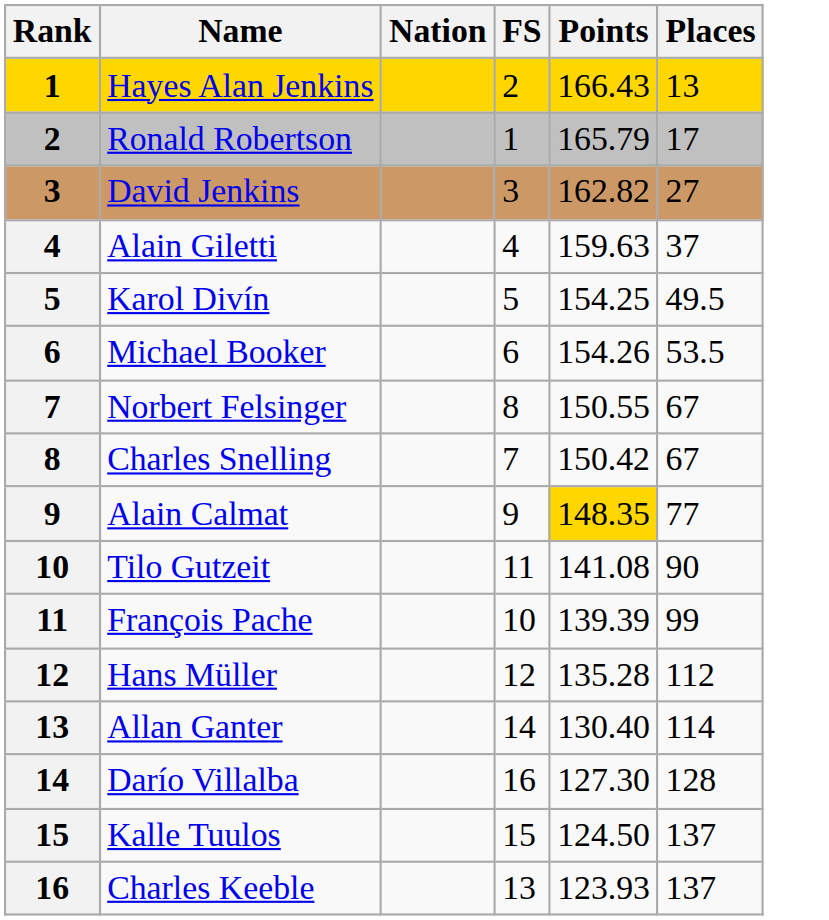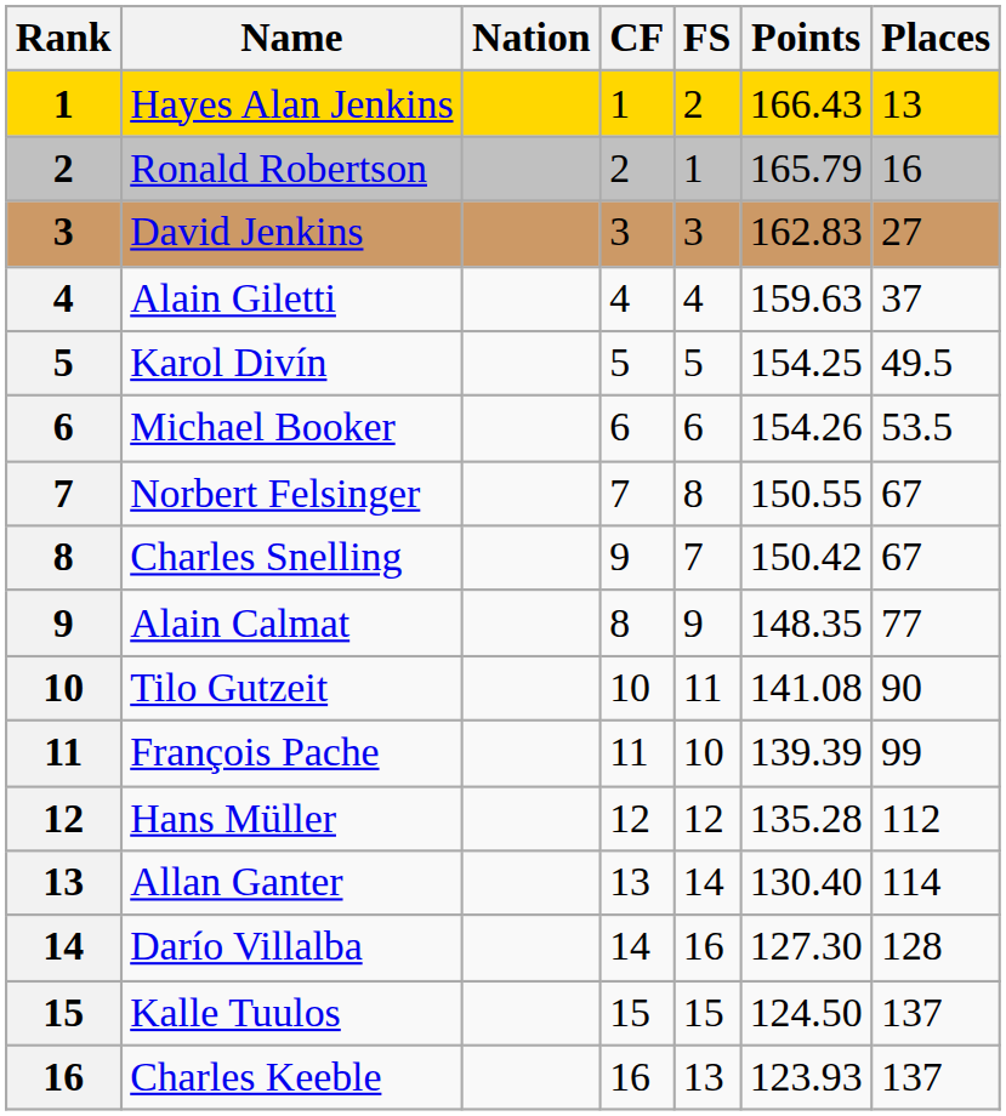 <table class="wikitable">
 <tr>
 <th>Rank</th>
 <th>Name</th>
 <th>Nation</th>
+<th>CF</th>
 <th>FS</th>
 <th>Points</th>
 <th>Places</th>
 </tr>
 <tr bgcolor="gold">
 <td align="center"><strong>1</strong></td>
 <td><a href='#'>Hayes Alan Jenkins</a></td>
 <td></td>
+<td>1</td>
 <td>2</td>
 <td>166.43</td>
 <td>13</td>
 </tr>
 <tr bgcolor="silver">
 <td align="center"><strong>2</strong></td>
 <td><a href='#'>Ronald Robertson</a></td>
 <td></td>
+<td>2</td>
 <td>1</td>
 <td>165.79</td>
-<td>17</td>
+<td>16</td>
 </tr>
 <tr bgcolor="cc9966">
 <td align="center"><strong>3</strong></td>
 <td><a href='#'>David Jenkins</a></td>
 <td></td>
 <td>3</td>
-<td>162.82</td>
+<td>3</td>
+<td>162.83</td>
 <td>27</td>
 </tr>
 <tr>
 <th>4</th>
 <td><a href='#'>Alain Giletti</a></td>
 <td></td>
+<td>4</td>
 <td>4</td>
 <td>159.63</td>
 <td>37</td>
 </tr>
 <tr>
 <th>5</th>
 <td><a href='#'>Karol Divín</a></td>
 <td></td>
 <td>5</td>
+<td>5</td>
 <td>154.25</td>
 <td>49.5</td>
 </tr>
 <tr>
 <th>6</th>
 <td><a href='#'>Michael Booker</a></td>
 <td></td>
 <td>6</td>
+<td>6</td>
 <td>154.26</td>
 <td>53.5</td>
 </tr>
 <tr>
 <th>7</th>
 <td><a href='#'>Norbert Felsinger</a></td>
 <td></td>
+<td>7</td>
 <td>8</td>
 <td>150.55</td>
 <td>67</td>
 </tr>
 <tr>
 <th>8</th>
 <td><a href='#'>Charles Snelling</a></td>
 <td></td>
+<td>9</td>
 <td>7</td>
 <td>150.42</td>
 <td>67</td>
 </tr>
 <tr>
 <th>9</th>
 <td><a href='#'>Alain Calmat</a></td>
 <td></td>
+<td>8</td>
 <td>9</td>
-<td style="background: gold;">148.35</td>
+<td>148.35</td>
 <td>77</td>
 </tr>
 <tr>
 <th>10</th>
 <td><a href='#'>Tilo Gutzeit</a></td>
 <td></td>
+<td>10</td>
 <td>11</td>
 <td>141.08</td>
 <td>90</td>
 </tr>
 <tr>
 <th>11</th>
 <td><a href='#'>François Pache</a></td>
 <td></td>
+<td>11</td>
 <td>10</td>
 <td>139.39</td>
 <td>99</td>
 </tr>
 <tr>
 <th>12</th>
 <td><a href='#'>Hans Müller</a></td>
 <td></td>
 <td>12</td>
+<td>12</td>
 <td>135.28</td>
 <td>112</td>
 </tr>
 <tr>
 <th>13</th>
 <td><a href='#'>Allan Ganter</a></td>
 <td></td>
+<td>13</td>
 <td>14</td>
 <td>130.40</td>
 <td>114</td>
 </tr>
 <tr>
 <th>14</th>
 <td><a href='#'>Darío Villalba</a></td>
 <td></td>
+<td>14</td>
 <td>16</td>
 <td>127.30</td>
 <td>128</td>
 </tr>
 <tr>
 <th>15</th>
 <td><a href='#'>Kalle Tuulos</a></td>
 <td></td>
 <td>15</td>
+<td>15</td>
 <td>124.50</td>
 <td>137</td>
 </tr>
 <tr>
 <th>16</th>
 <td><a href='#'>Charles Keeble</a></td>
 <td></td>
+<td>16</td>
 <td>13</td>
 <td>123.93</td>
 <td>137</td>
 </tr>
 </table>
